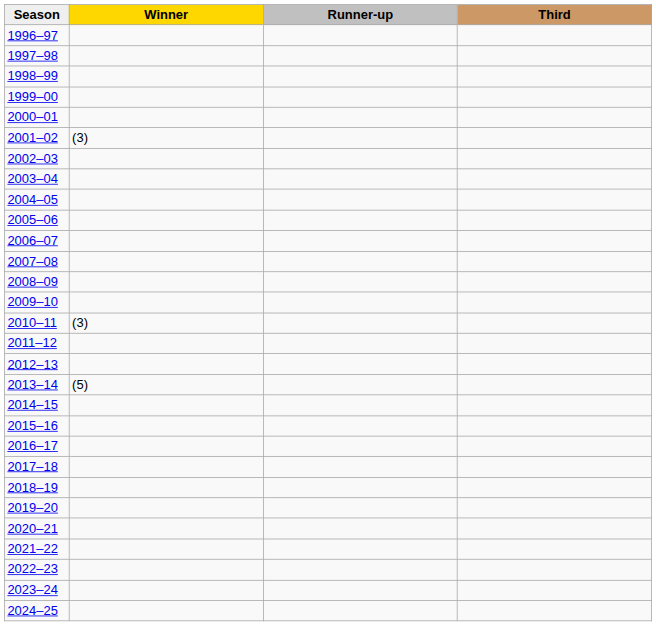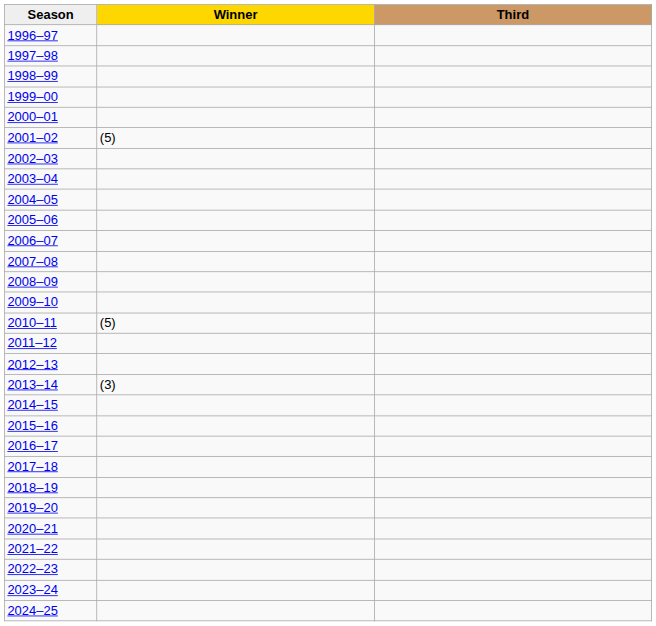 <table class="wikitable sortable" style="width:800px;">
 <tr>
 <th style="width:10%; background:#efefef;">Season</th>
 <th style="width:30%; background:gold">Winner</th>
-<th style="width:30%; background:silver">Runner-up</th>
 <th style="width:30%; background:#CC9966">Third</th>
 </tr>
 <tr>
 <td><a href='#'>1996–97</a></td>
-<td></td>
 <td></td>
 <td></td>
 </tr>
 <tr>
 <td><a href='#'>1997–98</a></td>
 <td></td>
 <td></td>
-<td></td>
 </tr>
 <tr>
 <td><a href='#'>1998–99</a></td>
-<td></td>
 <td></td>
 <td></td>
 </tr>
 <tr>
 <td><a href='#'>1999–00</a></td>
 <td></td>
 <td></td>
-<td></td>
 </tr>
 <tr>
 <td><a href='#'>2000–01</a></td>
 <td></td>
 <td></td>
-<td></td>
 </tr>
 <tr>
 <td><a href='#'>2001–02</a></td>
-<td> (3)</td>
-<td></td>
+<td> (5)</td>
 <td></td>
 </tr>
 <tr>
 <td><a href='#'>2002–03</a></td>
-<td></td>
 <td></td>
 <td></td>
 </tr>
 <tr>
 <td><a href='#'>2003–04</a></td>
 <td></td>
 <td></td>
-<td></td>
 </tr>
 <tr>
 <td><a href='#'>2004–05</a></td>
-<td></td>
 <td></td>
 <td></td>
 </tr>
 <tr>
 <td><a href='#'>2005–06</a></td>
 <td></td>
 <td></td>
-<td></td>
 </tr>
 <tr>
 <td><a href='#'>2006–07</a></td>
-<td></td>
 <td></td>
 <td></td>
 </tr>
 <tr>
 <td><a href='#'>2007–08</a></td>
 <td></td>
 <td></td>
-<td></td>
 </tr>
 <tr>
 <td><a href='#'>2008–09</a></td>
-<td></td>
 <td></td>
 <td></td>
 </tr>
 <tr>
 <td><a href='#'>2009–10</a></td>
 <td></td>
 <td></td>
-<td></td>
 </tr>
 <tr>
 <td><a href='#'>2010–11</a></td>
-<td> (3)</td>
-<td></td>
+<td> (5)</td>
 <td></td>
 </tr>
 <tr>
 <td><a href='#'>2011–12</a></td>
-<td></td>
 <td></td>
 <td></td>
 </tr>
 <tr>
 <td><a href='#'>2012–13</a></td>
 <td></td>
 <td></td>
-<td></td>
 </tr>
 <tr>
 <td><a href='#'>2013–14</a></td>
-<td> (5)</td>
-<td></td>
+<td> (3)</td>
 <td></td>
 </tr>
 <tr>
 <td><a href='#'>2014–15</a></td>
-<td></td>
 <td></td>
 <td></td>
 </tr>
 <tr>
 <td><a href='#'>2015–16</a></td>
 <td></td>
 <td></td>
-<td></td>
 </tr>
 <tr>
 <td><a href='#'>2016–17</a></td>
-<td></td>
 <td></td>
 <td></td>
 </tr>
 <tr>
 <td><a href='#'>2017–18</a></td>
 <td></td>
 <td></td>
-<td></td>
 </tr>
 <tr>
 <td><a href='#'>2018–19</a></td>
-<td></td>
 <td></td>
 <td></td>
 </tr>
 <tr>
 <td><a href='#'>2019–20</a></td>
 <td></td>
 <td></td>
-<td></td>
 </tr>
 <tr>
 <td><a href='#'>2020–21</a></td>
-<td></td>
 <td></td>
 <td></td>
 </tr>
 <tr>
 <td><a href='#'>2021–22</a></td>
 <td></td>
 <td></td>
-<td></td>
 </tr>
 <tr>
 <td><a href='#'>2022–23</a></td>
-<td></td>
 <td></td>
 <td></td>
 </tr>
 <tr>
 <td><a href='#'>2023–24</a></td>
 <td></td>
 <td></td>
-<td></td>
 </tr>
 <tr>
 <td><a href='#'>2024–25</a></td>
 <td></td>
 <td></td>
-<td></td>
 </tr>
 </table>
